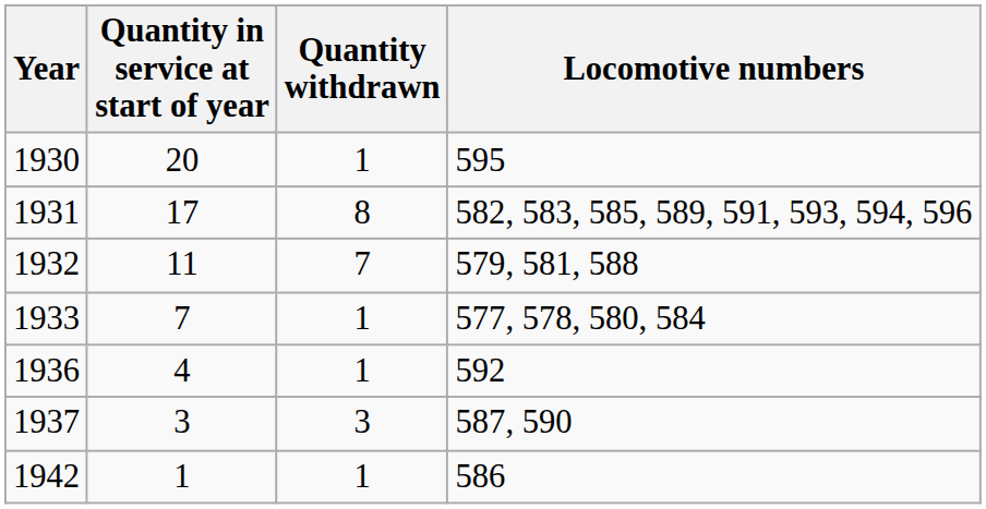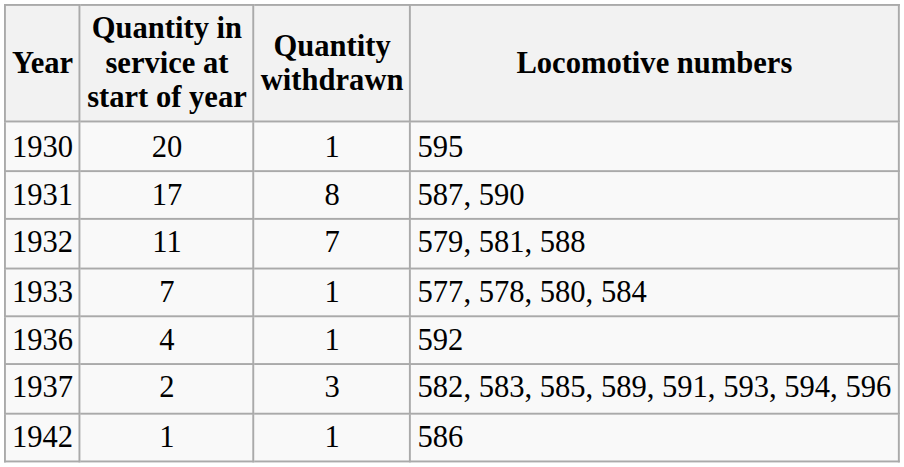 <table class="wikitable" style=text-align:center>
 <tr>
 <th>Year</th>
 <th>Quantity in<br>service at<br>start of year</th>
 <th>Quantity<br>withdrawn</th>
 <th>Locomotive numbers</th>
 </tr>
 <tr>
 <td>1930</td>
 <td>20</td>
 <td>1</td>
 <td align=left>595</td>
 </tr>
 <tr>
 <td>1931</td>
 <td>17</td>
 <td>8</td>
-<td align=left>582, 583, 585, 589, 591, 593, 594, 596</td>
+<td align=left>587, 590</td>
 </tr>
 <tr>
 <td>1932</td>
 <td>11</td>
 <td>7</td>
 <td align=left>579, 581, 588</td>
 </tr>
 <tr>
 <td>1933</td>
 <td>7</td>
 <td>1</td>
 <td align=left>577, 578, 580, 584</td>
 </tr>
 <tr>
 <td>1936</td>
 <td>4</td>
 <td>1</td>
 <td align=left>592</td>
 </tr>
 <tr>
 <td>1937</td>
+<td>2</td>
 <td>3</td>
-<td>3</td>
-<td align=left>587, 590</td>
+<td align=left>582, 583, 585, 589, 591, 593, 594, 596</td>
 </tr>
 <tr>
 <td>1942</td>
 <td>1</td>
 <td>1</td>
 <td align=left>586</td>
 </tr>
 </table>
